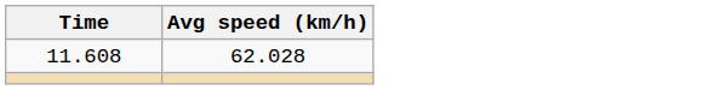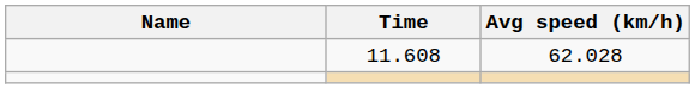 <table class="wikitable sortable" style="text-align:center;">
 <tr>
+<th style="width:15em">Name</th>
 <th style="width:7em">Time</th>
 <th>Avg speed (km/h)</th>
 </tr>
 <tr>
+<td align=left></td>
 <td>11.608</td>
 <td>62.028</td>
 </tr>
 <tr>
+<td align=left></td>
 <td bgcolor=wheat></td>
 <td bgcolor=wheat></td>
 </tr>
 </table>
